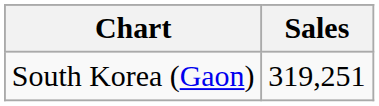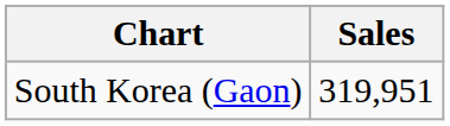 <table class="wikitable sortable">
 <tr>
 <th>Chart</th>
 <th>Sales</th>
 </tr>
 <tr>
 <td>South Korea (<a href='#'>Gaon</a>)</td>
-<td>319,251 </td>
+<td>319,951 </td>
 </tr>
 </table>
